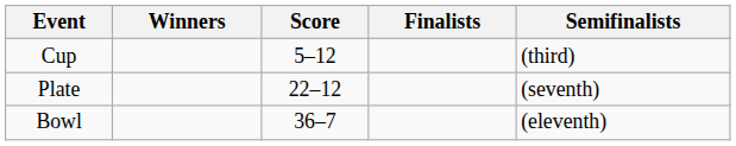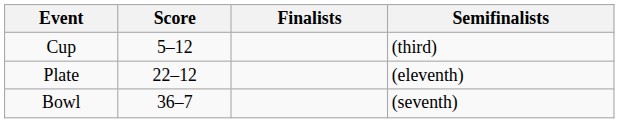 <table class="wikitable" width=550 style="text-align: center">
 <tr>
 <th>Event</th>
-<th>Winners</th>
 <th>Score</th>
 <th>Finalists</th>
 <th>Semifinalists</th>
 </tr>
 <tr>
 <td>Cup</td>
-<td align=left></td>
 <td>5–12</td>
 <td align=left></td>
 <td align=left> (third)<br></td>
 </tr>
 <tr>
 <td>Plate</td>
+<td>22–12</td>
 <td align=left></td>
-<td>22–12</td>
+<td align=left> (eleventh)<br></td>
+</tr>
+<tr>
+<td>Bowl</td>
+<td>36–7</td>
 <td align=left></td>
 <td align=left> (seventh)<br></td>
 </tr>
-<tr>
-<td>Bowl</td>
-<td align=left></td>
-<td>36–7</td>
-<td align=left></td>
-<td align=left> (eleventh)<br></td>
-</tr>
 </table>
